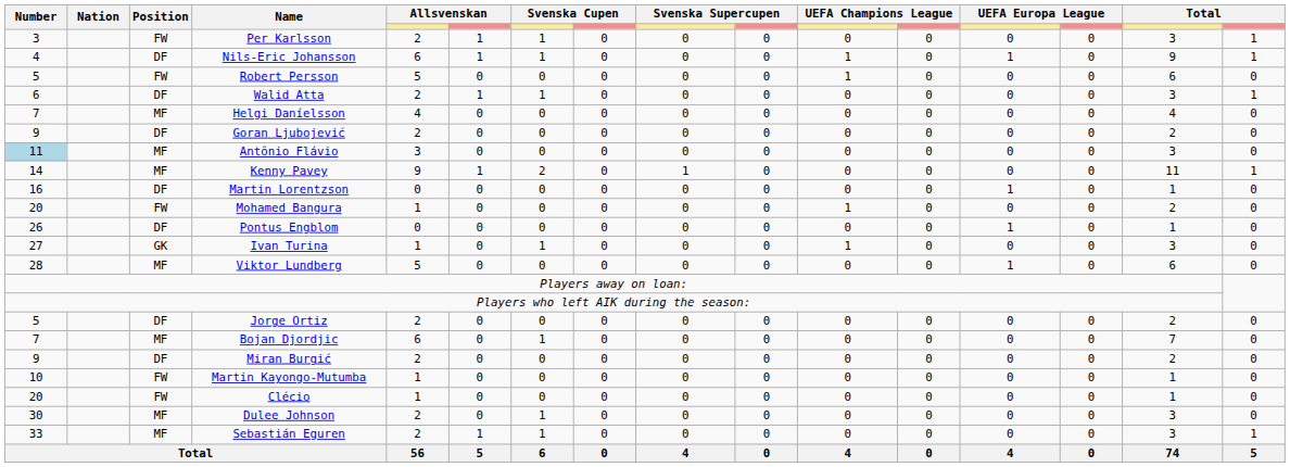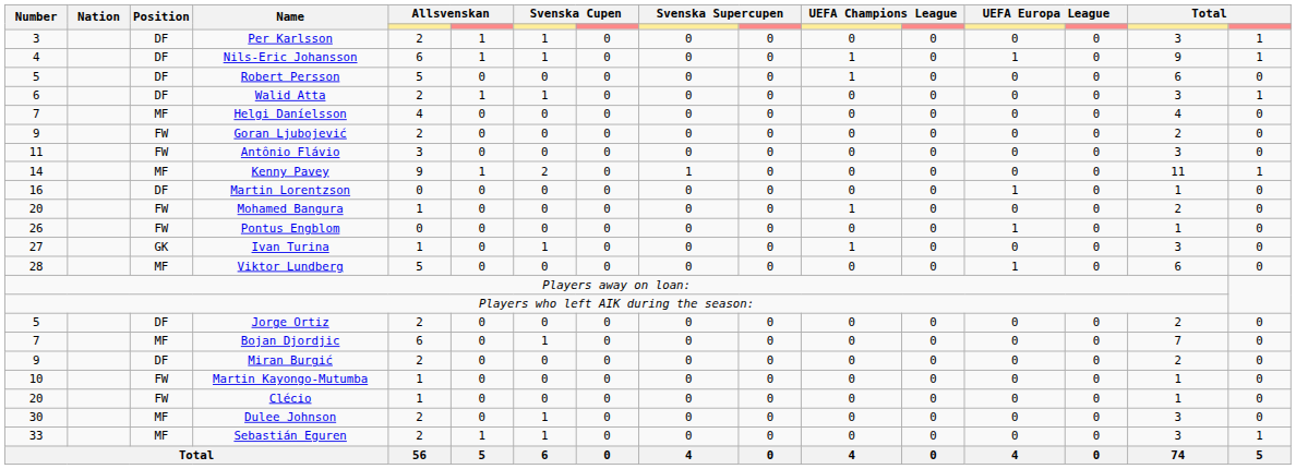 <table class="wikitable" style="font-size: 95%; text-align: center;">
 <tr>
 <th rowspan=2 width=60>Number</th>
 <th rowspan=2 width=60>Nation</th>
 <th rowspan=2 width=60>Position</th>
 <th rowspan=2 width=200>Name</th>
 <th colspan=2>Allsvenskan</th>
 <th colspan=2>Svenska Cupen</th>
 <th colspan=2>Svenska Supercupen</th>
 <th colspan=2>UEFA Champions League</th>
 <th colspan=2>UEFA Europa League</th>
 <th colspan=2>Total</th>
 </tr>
 <tr>
 <th style="width:60px; background:#fe9;"></th>
 <th style="width:60px; background:#ff8888;"></th>
 <th style="width:60px; background:#fe9;"></th>
 <th style="width:60px; background:#ff8888;"></th>
 <th style="width:100px; background:#fe9;"></th>
 <th style="width:60px; background:#ff8888;"></th>
 <th style="width:100px; background:#fe9;"></th>
 <th style="width:60px; background:#ff8888;"></th>
 <th style="width:100px; background:#fe9;"></th>
 <th style="width:60px; background:#ff8888;"></th>
 <th style="width:100px; background:#fe9;"></th>
 <th style="width:60px; background:#ff8888;"></th>
 </tr>
 <tr>
 <td>3</td>
 <td></td>
-<td>FW</td>
+<td>DF</td>
 <td><a href='#'>Per Karlsson</a></td>
 <td>2</td>
 <td>1</td>
 <td>1</td>
 <td>0</td>
 <td>0</td>
 <td>0</td>
 <td>0</td>
 <td>0</td>
 <td>0</td>
 <td>0</td>
 <td>3</td>
 <td>1</td>
 </tr>
 <tr>
 <td>4</td>
 <td></td>
 <td>DF</td>
 <td><a href='#'>Nils-Eric Johansson</a></td>
 <td>6</td>
 <td>1</td>
 <td>1</td>
 <td>0</td>
 <td>0</td>
 <td>0</td>
 <td>1</td>
 <td>0</td>
 <td>1</td>
 <td>0</td>
 <td>9</td>
 <td>1</td>
 </tr>
 <tr>
 <td>5</td>
 <td></td>
-<td>FW</td>
+<td>DF</td>
 <td><a href='#'>Robert Persson</a></td>
 <td>5</td>
 <td>0</td>
 <td>0</td>
 <td>0</td>
 <td>0</td>
 <td>0</td>
 <td>1</td>
 <td>0</td>
 <td>0</td>
 <td>0</td>
 <td>6</td>
 <td>0</td>
 </tr>
 <tr>
 <td>6</td>
 <td></td>
 <td>DF</td>
 <td><a href='#'>Walid Atta</a></td>
 <td>2</td>
 <td>1</td>
 <td>1</td>
 <td>0</td>
 <td>0</td>
 <td>0</td>
 <td>0</td>
 <td>0</td>
 <td>0</td>
 <td>0</td>
 <td>3</td>
 <td>1</td>
 </tr>
 <tr>
 <td>7</td>
 <td></td>
 <td>MF</td>
 <td><a href='#'>Helgi Daníelsson</a></td>
 <td>4</td>
 <td>0</td>
 <td>0</td>
 <td>0</td>
 <td>0</td>
 <td>0</td>
 <td>0</td>
 <td>0</td>
 <td>0</td>
 <td>0</td>
 <td>4</td>
 <td>0</td>
 </tr>
 <tr>
 <td>9</td>
 <td></td>
-<td>DF</td>
+<td>FW</td>
 <td><a href='#'>Goran Ljubojević</a></td>
 <td>2</td>
 <td>0</td>
 <td>0</td>
 <td>0</td>
 <td>0</td>
 <td>0</td>
 <td>0</td>
 <td>0</td>
 <td>0</td>
 <td>0</td>
 <td>2</td>
 <td>0</td>
 </tr>
 <tr>
-<td style="background: lightblue;">11</td>
+<td>11</td>
 <td></td>
-<td>MF</td>
+<td>FW</td>
 <td><a href='#'>Antônio Flávio</a></td>
 <td>3</td>
 <td>0</td>
 <td>0</td>
 <td>0</td>
 <td>0</td>
 <td>0</td>
 <td>0</td>
 <td>0</td>
 <td>0</td>
 <td>0</td>
 <td>3</td>
 <td>0</td>
 </tr>
 <tr>
 <td>14</td>
 <td></td>
 <td>MF</td>
 <td><a href='#'>Kenny Pavey</a></td>
 <td>9</td>
 <td>1</td>
 <td>2</td>
 <td>0</td>
 <td>1</td>
 <td>0</td>
 <td>0</td>
 <td>0</td>
 <td>0</td>
 <td>0</td>
 <td>11</td>
 <td>1</td>
 </tr>
 <tr>
 <td>16</td>
 <td></td>
 <td>DF</td>
 <td><a href='#'>Martin Lorentzson</a></td>
 <td>0</td>
 <td>0</td>
 <td>0</td>
 <td>0</td>
 <td>0</td>
 <td>0</td>
 <td>0</td>
 <td>0</td>
 <td>1</td>
 <td>0</td>
 <td>1</td>
 <td>0</td>
 </tr>
 <tr>
 <td>20</td>
 <td></td>
 <td>FW</td>
 <td><a href='#'>Mohamed Bangura</a></td>
 <td>1</td>
 <td>0</td>
 <td>0</td>
 <td>0</td>
 <td>0</td>
 <td>0</td>
 <td>1</td>
 <td>0</td>
 <td>0</td>
 <td>0</td>
 <td>2</td>
 <td>0</td>
 </tr>
 <tr>
 <td>26</td>
 <td></td>
-<td>DF</td>
+<td>FW</td>
 <td><a href='#'>Pontus Engblom</a></td>
 <td>0</td>
 <td>0</td>
 <td>0</td>
 <td>0</td>
 <td>0</td>
 <td>0</td>
 <td>0</td>
 <td>0</td>
 <td>1</td>
 <td>0</td>
 <td>1</td>
 <td>0</td>
 </tr>
 <tr>
 <td>27</td>
 <td></td>
 <td>GK</td>
 <td><a href='#'>Ivan Turina</a></td>
 <td>1</td>
 <td>0</td>
 <td>1</td>
 <td>0</td>
 <td>0</td>
 <td>0</td>
 <td>1</td>
 <td>0</td>
 <td>0</td>
 <td>0</td>
 <td>3</td>
 <td>0</td>
 </tr>
 <tr>
 <td>28</td>
 <td></td>
 <td>MF</td>
 <td><a href='#'>Viktor Lundberg</a></td>
 <td>5</td>
 <td>0</td>
 <td>0</td>
 <td>0</td>
 <td>0</td>
 <td>0</td>
 <td>0</td>
 <td>0</td>
 <td>1</td>
 <td>0</td>
 <td>6</td>
 <td>0</td>
 </tr>
 <tr>
 <td colspan="15"><em>Players away on loan:</em></td>
 </tr>
 <tr>
 <td colspan="15"><em>Players who left AIK during the season:</em></td>
 </tr>
 <tr>
 <td>5</td>
 <td></td>
 <td>DF</td>
 <td><a href='#'>Jorge Ortiz</a></td>
 <td>2</td>
 <td>0</td>
 <td>0</td>
 <td>0</td>
 <td>0</td>
 <td>0</td>
 <td>0</td>
 <td>0</td>
 <td>0</td>
 <td>0</td>
 <td>2</td>
 <td>0</td>
 </tr>
 <tr>
 <td>7</td>
 <td></td>
 <td>MF</td>
 <td><a href='#'>Bojan Djordjic</a></td>
 <td>6</td>
 <td>0</td>
 <td>1</td>
 <td>0</td>
 <td>0</td>
 <td>0</td>
 <td>0</td>
 <td>0</td>
 <td>0</td>
 <td>0</td>
 <td>7</td>
 <td>0</td>
 </tr>
 <tr>
 <td>9</td>
 <td></td>
 <td>DF</td>
 <td><a href='#'>Miran Burgić</a></td>
 <td>2</td>
 <td>0</td>
 <td>0</td>
 <td>0</td>
 <td>0</td>
 <td>0</td>
 <td>0</td>
 <td>0</td>
 <td>0</td>
 <td>0</td>
 <td>2</td>
 <td>0</td>
 </tr>
 <tr>
 <td>10</td>
 <td></td>
 <td>FW</td>
 <td><a href='#'>Martin Kayongo-Mutumba</a></td>
 <td>1</td>
 <td>0</td>
 <td>0</td>
 <td>0</td>
 <td>0</td>
 <td>0</td>
 <td>0</td>
 <td>0</td>
 <td>0</td>
 <td>0</td>
 <td>1</td>
 <td>0</td>
 </tr>
 <tr>
 <td>20</td>
 <td></td>
 <td>FW</td>
 <td><a href='#'>Clécio</a></td>
 <td>1</td>
 <td>0</td>
 <td>0</td>
 <td>0</td>
 <td>0</td>
 <td>0</td>
 <td>0</td>
 <td>0</td>
 <td>0</td>
 <td>0</td>
 <td>1</td>
 <td>0</td>
 </tr>
 <tr>
 <td>30</td>
 <td></td>
 <td>MF</td>
 <td><a href='#'>Dulee Johnson</a></td>
 <td>2</td>
 <td>0</td>
 <td>1</td>
 <td>0</td>
 <td>0</td>
 <td>0</td>
 <td>0</td>
 <td>0</td>
 <td>0</td>
 <td>0</td>
 <td>3</td>
 <td>0</td>
 </tr>
 <tr>
 <td>33</td>
 <td></td>
 <td>MF</td>
 <td><a href='#'>Sebastián Eguren</a></td>
 <td>2</td>
 <td>1</td>
 <td>1</td>
 <td>0</td>
 <td>0</td>
 <td>0</td>
 <td>0</td>
 <td>0</td>
 <td>0</td>
 <td>0</td>
 <td>3</td>
 <td>1</td>
 </tr>
 <tr>
 <th colspan=4>Total</th>
 <th>56</th>
 <th>5</th>
 <th>6</th>
 <th>0</th>
 <th>4</th>
 <th>0</th>
 <th>4</th>
 <th>0</th>
 <th>4</th>
 <th>0</th>
 <th>74</th>
 <th>5</th>
 </tr>
 </table>
